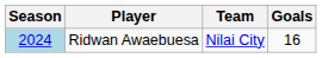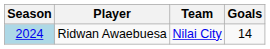 <table class="wikitable">
 <tr>
 <th>Season</th>
 <th>Player</th>
 <th>Team</th>
 <th>Goals</th>
 </tr>
 <tr>
 <td style="background: lightblue; text-align:center"><a href='#'>2024</a></td>
 <td> Ridwan Awaebuesa</td>
 <td><a href='#'>Nilai City</a></td>
-<td style="text-align:center">16 </td>
+<td style="text-align:center">14 </td>
 </tr>
 </table>
